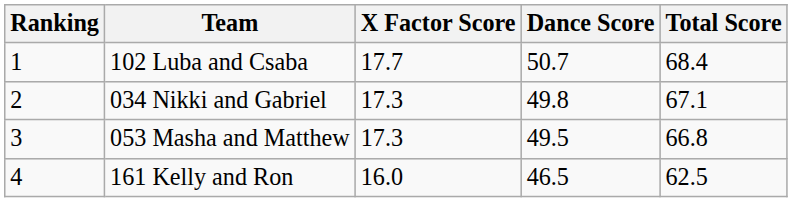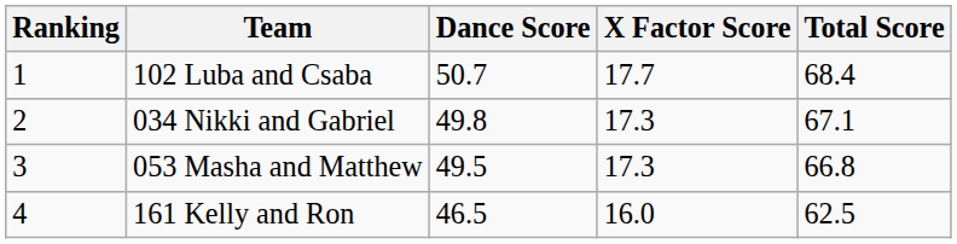 <table class="wikitable">
 <tr>
 <th>Ranking</th>
 <th>Team</th>
+<th>Dance Score</th>
 <th>X Factor Score</th>
-<th>Dance Score</th>
 <th>Total Score</th>
 </tr>
 <tr>
 <td>1</td>
 <td>102 Luba and Csaba</td>
+<td>50.7</td>
 <td>17.7</td>
-<td>50.7</td>
 <td>68.4</td>
 </tr>
 <tr>
 <td>2</td>
 <td>034 Nikki and Gabriel</td>
+<td>49.8</td>
 <td>17.3</td>
-<td>49.8</td>
 <td>67.1</td>
 </tr>
 <tr>
 <td>3</td>
 <td>053 Masha and Matthew</td>
+<td>49.5</td>
 <td>17.3</td>
-<td>49.5</td>
 <td>66.8</td>
 </tr>
 <tr>
 <td>4</td>
 <td>161 Kelly and Ron</td>
+<td>46.5</td>
 <td>16.0</td>
-<td>46.5</td>
 <td>62.5</td>
 </tr>
 </table>
